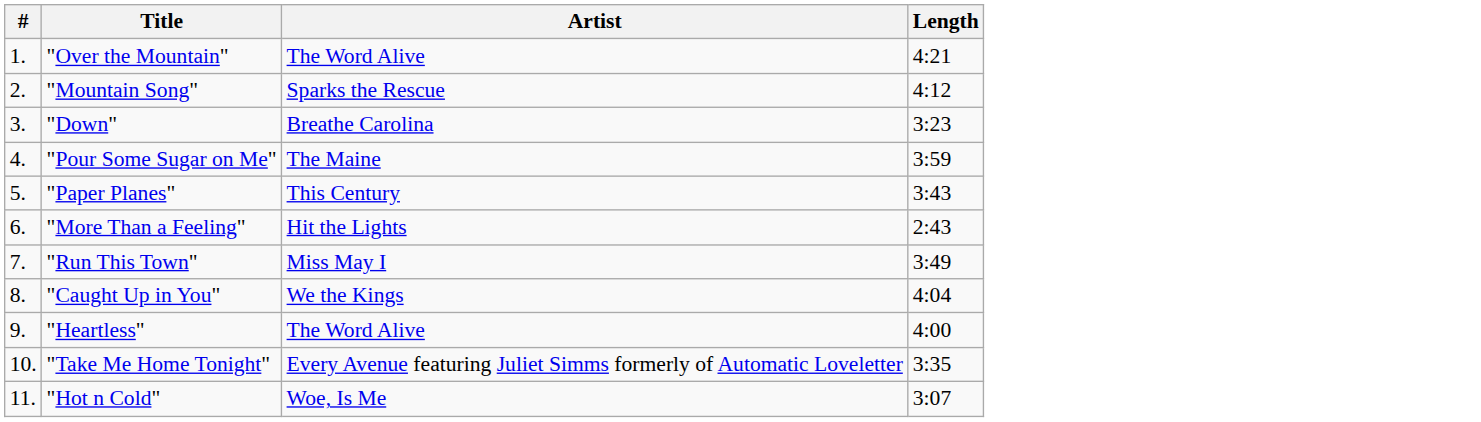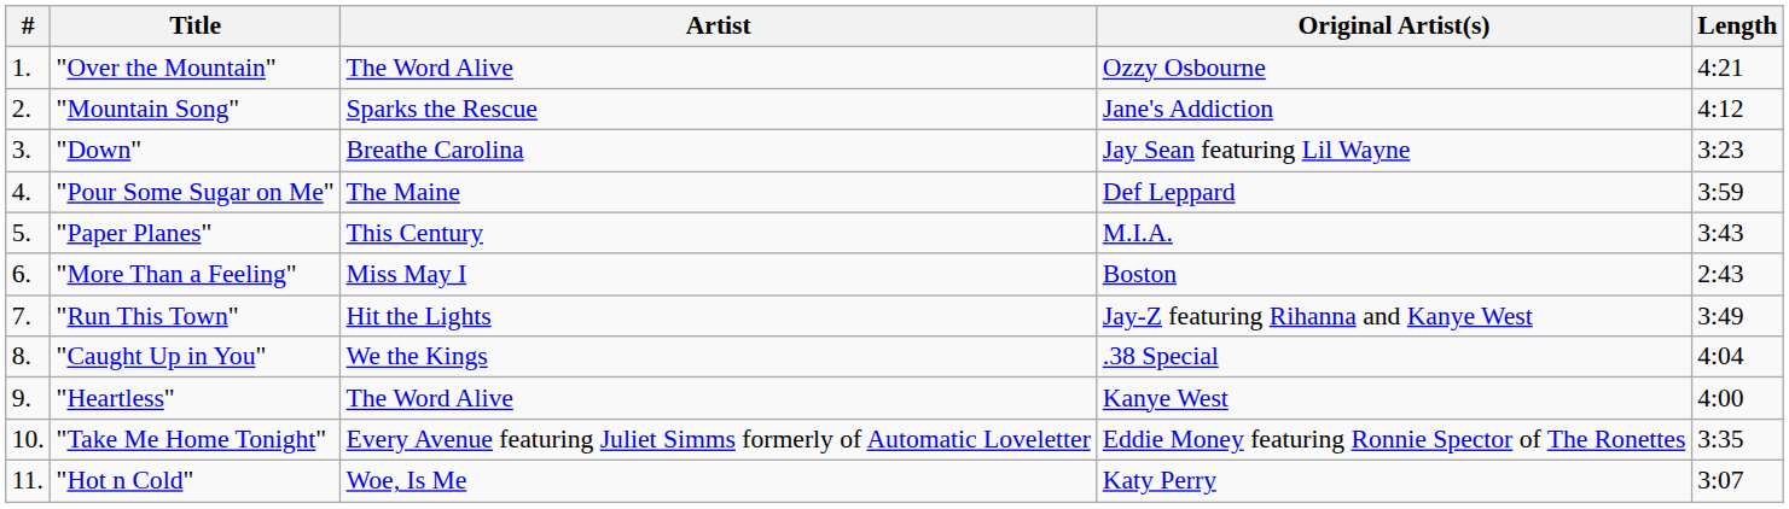 <table class="wikitable" border="1">
 <tr>
 <th>#</th>
 <th>Title</th>
 <th>Artist</th>
+<th>Original Artist(s)</th>
 <th>Length</th>
 </tr>
 <tr>
 <td>1.</td>
 <td>"<a href='#'>Over the Mountain</a>"</td>
 <td><a href='#'>The Word Alive</a></td>
+<td><a href='#'>Ozzy Osbourne</a></td>
 <td>4:21</td>
 </tr>
 <tr>
 <td>2.</td>
 <td>"<a href='#'>Mountain Song</a>"</td>
 <td><a href='#'>Sparks the Rescue</a></td>
+<td><a href='#'>Jane's Addiction</a></td>
 <td>4:12</td>
 </tr>
 <tr>
 <td>3.</td>
 <td>"<a href='#'>Down</a>"</td>
 <td><a href='#'>Breathe Carolina</a></td>
+<td><a href='#'>Jay Sean</a> featuring <a href='#'>Lil Wayne</a></td>
 <td>3:23</td>
 </tr>
 <tr>
 <td>4.</td>
 <td>"<a href='#'>Pour Some Sugar on Me</a>"</td>
 <td><a href='#'>The Maine</a></td>
+<td><a href='#'>Def Leppard</a></td>
 <td>3:59</td>
 </tr>
 <tr>
 <td>5.</td>
 <td>"<a href='#'>Paper Planes</a>"</td>
 <td><a href='#'>This Century</a></td>
+<td><a href='#'>M.I.A.</a></td>
 <td>3:43</td>
 </tr>
 <tr>
 <td>6.</td>
 <td>"<a href='#'>More Than a Feeling</a>"</td>
-<td><a href='#'>Hit the Lights</a></td>
+<td><a href='#'>Miss May I</a></td>
+<td><a href='#'>Boston</a></td>
 <td>2:43</td>
 </tr>
 <tr>
 <td>7.</td>
 <td>"<a href='#'>Run This Town</a>"</td>
-<td><a href='#'>Miss May I</a></td>
+<td><a href='#'>Hit the Lights</a></td>
+<td><a href='#'>Jay-Z</a> featuring <a href='#'>Rihanna</a> and <a href='#'>Kanye West</a></td>
 <td>3:49</td>
 </tr>
 <tr>
 <td>8.</td>
 <td>"<a href='#'>Caught Up in You</a>"</td>
 <td><a href='#'>We the Kings</a></td>
+<td><a href='#'>.38 Special</a></td>
 <td>4:04</td>
 </tr>
 <tr>
 <td>9.</td>
 <td>"<a href='#'>Heartless</a>"</td>
 <td><a href='#'>The Word Alive</a></td>
+<td><a href='#'>Kanye West</a></td>
 <td>4:00</td>
 </tr>
 <tr>
 <td>10.</td>
 <td>"<a href='#'>Take Me Home Tonight</a>"</td>
 <td><a href='#'>Every Avenue</a> featuring <a href='#'>Juliet Simms</a> formerly of <a href='#'>Automatic Loveletter</a></td>
+<td><a href='#'>Eddie Money</a> featuring <a href='#'>Ronnie Spector</a> of <a href='#'>The Ronettes</a></td>
 <td>3:35</td>
 </tr>
 <tr>
 <td>11.</td>
 <td>"<a href='#'>Hot n Cold</a>"</td>
 <td><a href='#'>Woe, Is Me</a></td>
+<td><a href='#'>Katy Perry</a></td>
 <td>3:07</td>
 </tr>
 </table>
